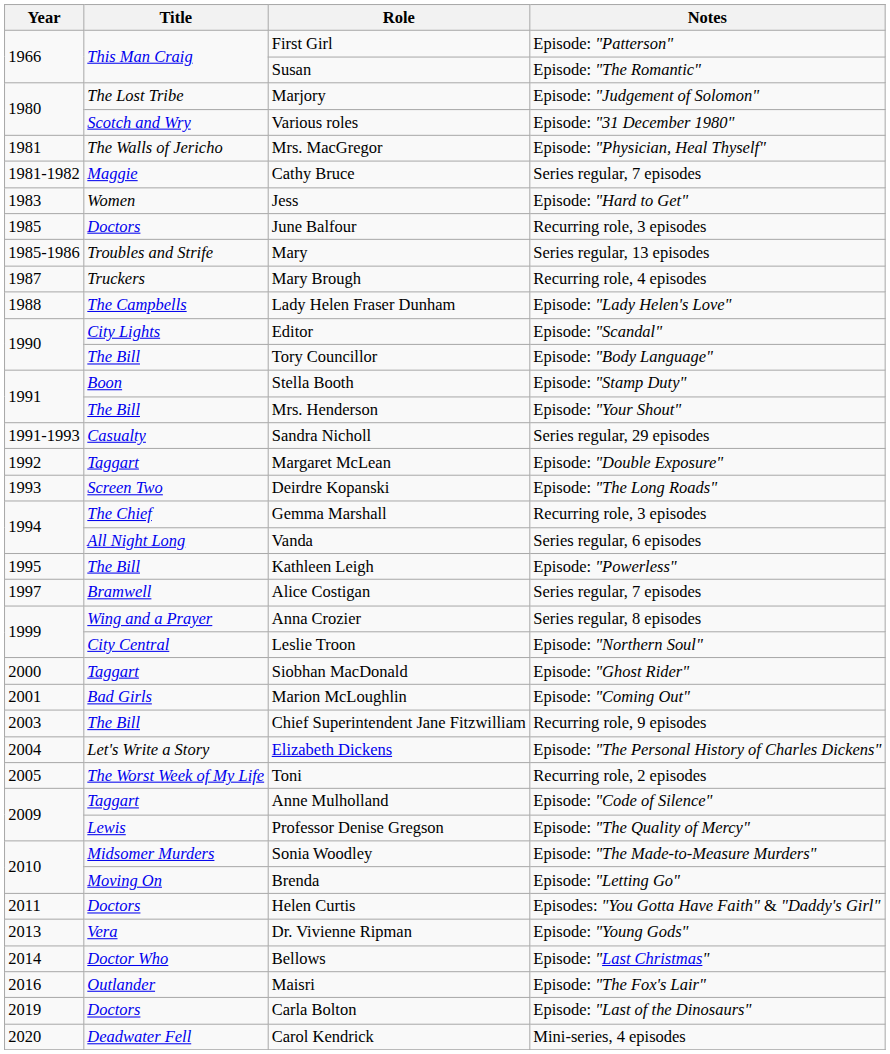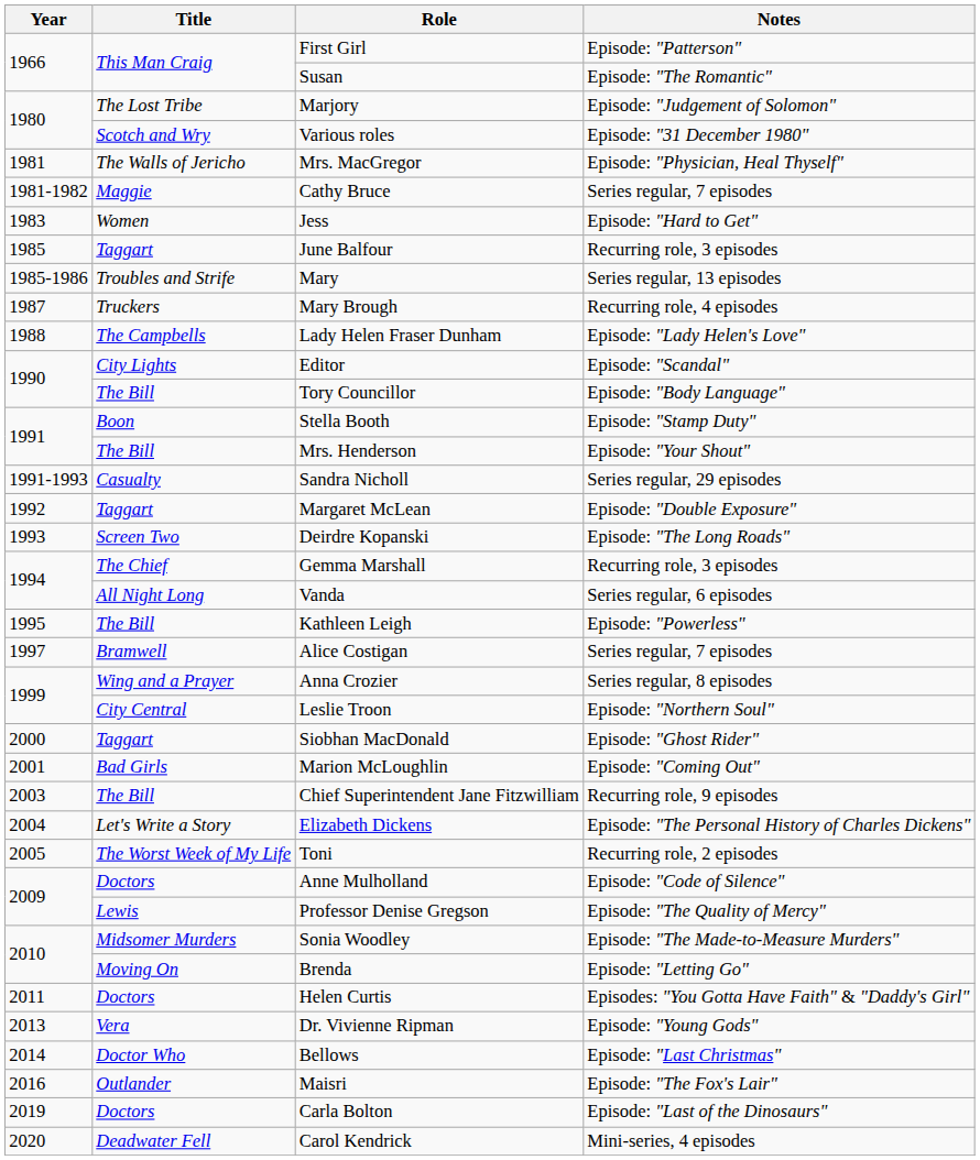 <table class="wikitable">
 <tr>
 <th>Year</th>
 <th>Title</th>
 <th>Role</th>
 <th>Notes</th>
 </tr>
 <tr>
 <td rowspan="2">1966</td>
 <td rowspan="2"><em><a href='#'>This Man Craig</a></em></td>
 <td>First Girl</td>
 <td>Episode: <em>"Patterson"</em></td>
 </tr>
 <tr>
 <td>Susan</td>
 <td>Episode: <em>"The Romantic"</em></td>
 </tr>
 <tr>
 <td rowspan="2">1980</td>
 <td><em>The Lost Tribe</em></td>
 <td>Marjory</td>
 <td>Episode: <em>"Judgement of Solomon"</em></td>
 </tr>
 <tr>
 <td><em><a href='#'>Scotch and Wry</a></em></td>
 <td>Various roles</td>
 <td>Episode: <em>"31 December 1980"</em></td>
 </tr>
 <tr>
 <td>1981</td>
 <td><em>The Walls of Jericho</em></td>
 <td>Mrs. MacGregor</td>
 <td>Episode: <em>"Physician, Heal Thyself"</em></td>
 </tr>
 <tr>
 <td>1981-1982</td>
 <td><em><a href='#'>Maggie</a></em></td>
 <td>Cathy Bruce</td>
 <td>Series regular, 7 episodes</td>
 </tr>
 <tr>
 <td>1983</td>
 <td><em>Women</em></td>
 <td>Jess</td>
 <td>Episode: <em>"Hard to Get"</em></td>
 </tr>
 <tr>
 <td>1985</td>
-<td><em><a href='#'>Doctors</a></em></td>
+<td><em><a href='#'>Taggart</a></em></td>
 <td>June Balfour</td>
 <td>Recurring role, 3 episodes</td>
 </tr>
 <tr>
 <td>1985-1986</td>
 <td><em>Troubles and Strife</em></td>
 <td>Mary</td>
 <td>Series regular, 13 episodes</td>
 </tr>
 <tr>
 <td>1987</td>
 <td><em>Truckers</em></td>
 <td>Mary Brough</td>
 <td>Recurring role, 4 episodes</td>
 </tr>
 <tr>
 <td>1988</td>
 <td><em><a href='#'>The Campbells</a></em></td>
 <td>Lady Helen Fraser Dunham</td>
 <td>Episode: <em>"Lady Helen's Love"</em></td>
 </tr>
 <tr>
 <td rowspan="2">1990</td>
 <td><em><a href='#'>City Lights</a></em></td>
 <td>Editor</td>
 <td>Episode: <em>"Scandal"</em></td>
 </tr>
 <tr>
 <td><em><a href='#'>The Bill</a></em></td>
 <td>Tory Councillor</td>
 <td>Episode: <em>"Body Language"</em></td>
 </tr>
 <tr>
 <td rowspan="2">1991</td>
 <td><em><a href='#'>Boon</a></em></td>
 <td>Stella Booth</td>
 <td>Episode: <em>"Stamp Duty"</em></td>
 </tr>
 <tr>
 <td><em><a href='#'>The Bill</a></em></td>
 <td>Mrs. Henderson</td>
 <td>Episode: <em>"Your Shout"</em></td>
 </tr>
 <tr>
 <td>1991-1993</td>
 <td><em><a href='#'>Casualty</a></em></td>
 <td>Sandra Nicholl</td>
 <td>Series regular, 29 episodes</td>
 </tr>
 <tr>
 <td>1992</td>
 <td><em><a href='#'>Taggart</a></em></td>
 <td>Margaret McLean</td>
 <td>Episode: <em>"Double Exposure"</em></td>
 </tr>
 <tr>
 <td>1993</td>
 <td><em><a href='#'>Screen Two</a></em></td>
 <td>Deirdre Kopanski</td>
 <td>Episode: <em>"The Long Roads"</em></td>
 </tr>
 <tr>
 <td rowspan="2">1994</td>
 <td><em><a href='#'>The Chief</a></em></td>
 <td>Gemma Marshall</td>
 <td>Recurring role, 3 episodes</td>
 </tr>
 <tr>
 <td><em><a href='#'>All Night Long</a></em></td>
 <td>Vanda</td>
 <td>Series regular, 6 episodes</td>
 </tr>
 <tr>
 <td>1995</td>
 <td><em><a href='#'>The Bill</a></em></td>
 <td>Kathleen Leigh</td>
 <td>Episode: <em>"Powerless"</em></td>
 </tr>
 <tr>
 <td>1997</td>
 <td><em><a href='#'>Bramwell</a></em></td>
 <td>Alice Costigan</td>
 <td>Series regular, 7 episodes</td>
 </tr>
 <tr>
 <td rowspan="2">1999</td>
 <td><em><a href='#'>Wing and a Prayer</a></em></td>
 <td>Anna Crozier</td>
 <td>Series regular, 8 episodes</td>
 </tr>
 <tr>
 <td><em><a href='#'>City Central</a></em></td>
 <td>Leslie Troon</td>
 <td>Episode: <em>"Northern Soul"</em></td>
 </tr>
 <tr>
 <td>2000</td>
 <td><em><a href='#'>Taggart</a></em></td>
 <td>Siobhan MacDonald</td>
 <td>Episode: <em>"Ghost Rider"</em></td>
 </tr>
 <tr>
 <td>2001</td>
 <td><em><a href='#'>Bad Girls</a></em></td>
 <td>Marion McLoughlin</td>
 <td>Episode: <em>"Coming Out"</em></td>
 </tr>
 <tr>
 <td>2003</td>
 <td><em><a href='#'>The Bill</a></em></td>
 <td>Chief Superintendent Jane Fitzwilliam</td>
 <td>Recurring role, 9 episodes</td>
 </tr>
 <tr>
 <td>2004</td>
 <td><em>Let's Write a Story</em></td>
 <td><a href='#'>Elizabeth Dickens</a></td>
 <td>Episode: <em>"The Personal History of Charles Dickens"</em></td>
 </tr>
 <tr>
 <td>2005</td>
 <td><em><a href='#'>The Worst Week of My Life</a></em></td>
 <td>Toni</td>
 <td>Recurring role, 2 episodes</td>
 </tr>
 <tr>
 <td rowspan="2">2009</td>
-<td><em><a href='#'>Taggart</a></em></td>
+<td><em><a href='#'>Doctors</a></em></td>
 <td>Anne Mulholland</td>
 <td>Episode: <em>"Code of Silence"</em></td>
 </tr>
 <tr>
 <td><em><a href='#'>Lewis</a></em></td>
 <td>Professor Denise Gregson</td>
 <td>Episode: <em>"The Quality of Mercy"</em></td>
 </tr>
 <tr>
 <td rowspan="2">2010</td>
 <td><em><a href='#'>Midsomer Murders</a></em></td>
 <td>Sonia Woodley</td>
 <td>Episode: <em>"The Made-to-Measure Murders"</em></td>
 </tr>
 <tr>
 <td><em><a href='#'>Moving On</a></em></td>
 <td>Brenda</td>
 <td>Episode: <em>"Letting Go"</em></td>
 </tr>
 <tr>
 <td>2011</td>
 <td><em><a href='#'>Doctors</a></em></td>
 <td>Helen Curtis</td>
 <td>Episodes: <em>"You Gotta Have Faith"</em> & <em>"Daddy's Girl"</em></td>
 </tr>
 <tr>
 <td>2013</td>
 <td><em><a href='#'>Vera</a></em></td>
 <td>Dr. Vivienne Ripman</td>
 <td>Episode: <em>"Young Gods"</em></td>
 </tr>
 <tr>
 <td>2014</td>
 <td><em><a href='#'>Doctor Who</a></em></td>
 <td>Bellows</td>
 <td>Episode: <em>"<a href='#'>Last Christmas</a>"</em></td>
 </tr>
 <tr>
 <td>2016</td>
 <td><em><a href='#'>Outlander</a></em></td>
 <td>Maisri</td>
 <td>Episode: <em>"The Fox's Lair"</em></td>
 </tr>
 <tr>
 <td>2019</td>
 <td><em><a href='#'>Doctors</a></em></td>
 <td>Carla Bolton</td>
 <td>Episode: <em>"Last of the Dinosaurs"</em></td>
 </tr>
 <tr>
 <td>2020</td>
 <td><em><a href='#'>Deadwater Fell</a></em></td>
 <td>Carol Kendrick</td>
 <td>Mini-series, 4 episodes</td>
 </tr>
 <tr>
 </tr>
 </table>
